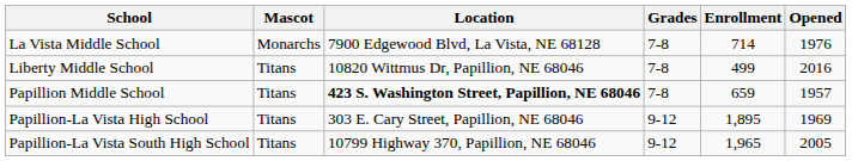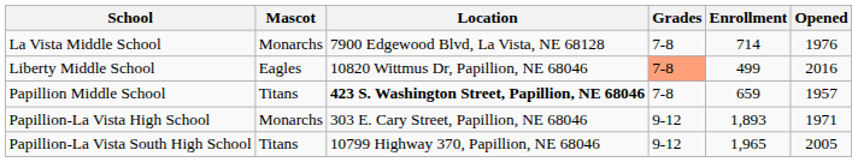 <table class="wikitable sortable">
 <tr>
 <th><strong>School</strong></th>
 <th><strong>Mascot</strong></th>
 <th><strong>Location</strong></th>
 <th><strong>Grades</strong></th>
 <th><strong>Enrollment</strong></th>
 <th><strong>Opened</strong></th>
 </tr>
 <tr>
 <td>La Vista Middle School</td>
 <td>Monarchs</td>
 <td>7900 Edgewood Blvd, La Vista, NE 68128</td>
 <td>7-8</td>
 <td align=center>714</td>
 <td align=center>1976</td>
 </tr>
 <tr>
 <td>Liberty Middle School</td>
-<td>Titans</td>
+<td>Eagles</td>
 <td>10820 Wittmus Dr, Papillion, NE 68046</td>
-<td>7-8</td>
+<td style="background: lightsalmon;">7-8</td>
 <td align=center>499</td>
 <td align=center>2016</td>
 </tr>
 <tr>
 <td>Papillion Middle School</td>
 <td>Titans</td>
 <td><strong>423 S. Washington Street, Papillion, NE 68046</strong></td>
 <td>7-8</td>
 <td align=center>659</td>
 <td align=center>1957</td>
 </tr>
 <tr>
 <td>Papillion-La Vista High School</td>
-<td>Titans</td>
+<td>Monarchs</td>
 <td>303 E. Cary Street, Papillion, NE 68046</td>
 <td>9-12</td>
-<td align=center>1,895</td>
-<td align=center>1969</td>
+<td align=center>1,893</td>
+<td align=center>1971</td>
 </tr>
 <tr>
 <td>Papillion-La Vista South High School</td>
 <td>Titans</td>
 <td>10799 Highway 370, Papillion, NE 68046</td>
 <td>9-12</td>
 <td align=center>1,965</td>
 <td align=center>2005</td>
 </tr>
 </table>
